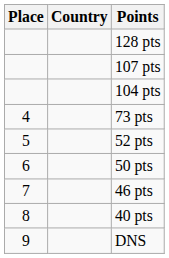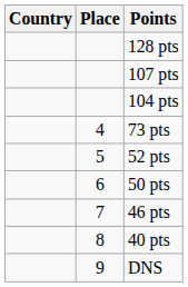 <table class=wikitable>
 <tr>
+<th>Country</th>
 <th>Place</th>
-<th>Country</th>
 <th>Points</th>
 </tr>
 <tr>
+<td></td>
 <td align=center></td>
-<td></td>
 <td>128 pts</td>
 </tr>
 <tr>
+<td></td>
 <td align=center></td>
-<td></td>
 <td>107 pts</td>
 </tr>
 <tr>
+<td></td>
 <td align=center></td>
-<td></td>
 <td>104 pts</td>
 </tr>
 <tr>
+<td></td>
 <td align=center>4</td>
-<td></td>
 <td>73 pts</td>
 </tr>
 <tr>
+<td></td>
 <td align=center>5</td>
-<td></td>
 <td>52 pts</td>
 </tr>
 <tr>
+<td></td>
 <td align=center>6</td>
-<td></td>
 <td>50 pts</td>
 </tr>
 <tr>
+<td></td>
 <td align=center>7</td>
-<td></td>
 <td>46 pts</td>
 </tr>
 <tr>
+<td></td>
 <td align=center>8</td>
-<td></td>
 <td>40 pts</td>
 </tr>
 <tr>
+<td></td>
 <td align=center>9</td>
-<td></td>
 <td>DNS</td>
 </tr>
 </table>
